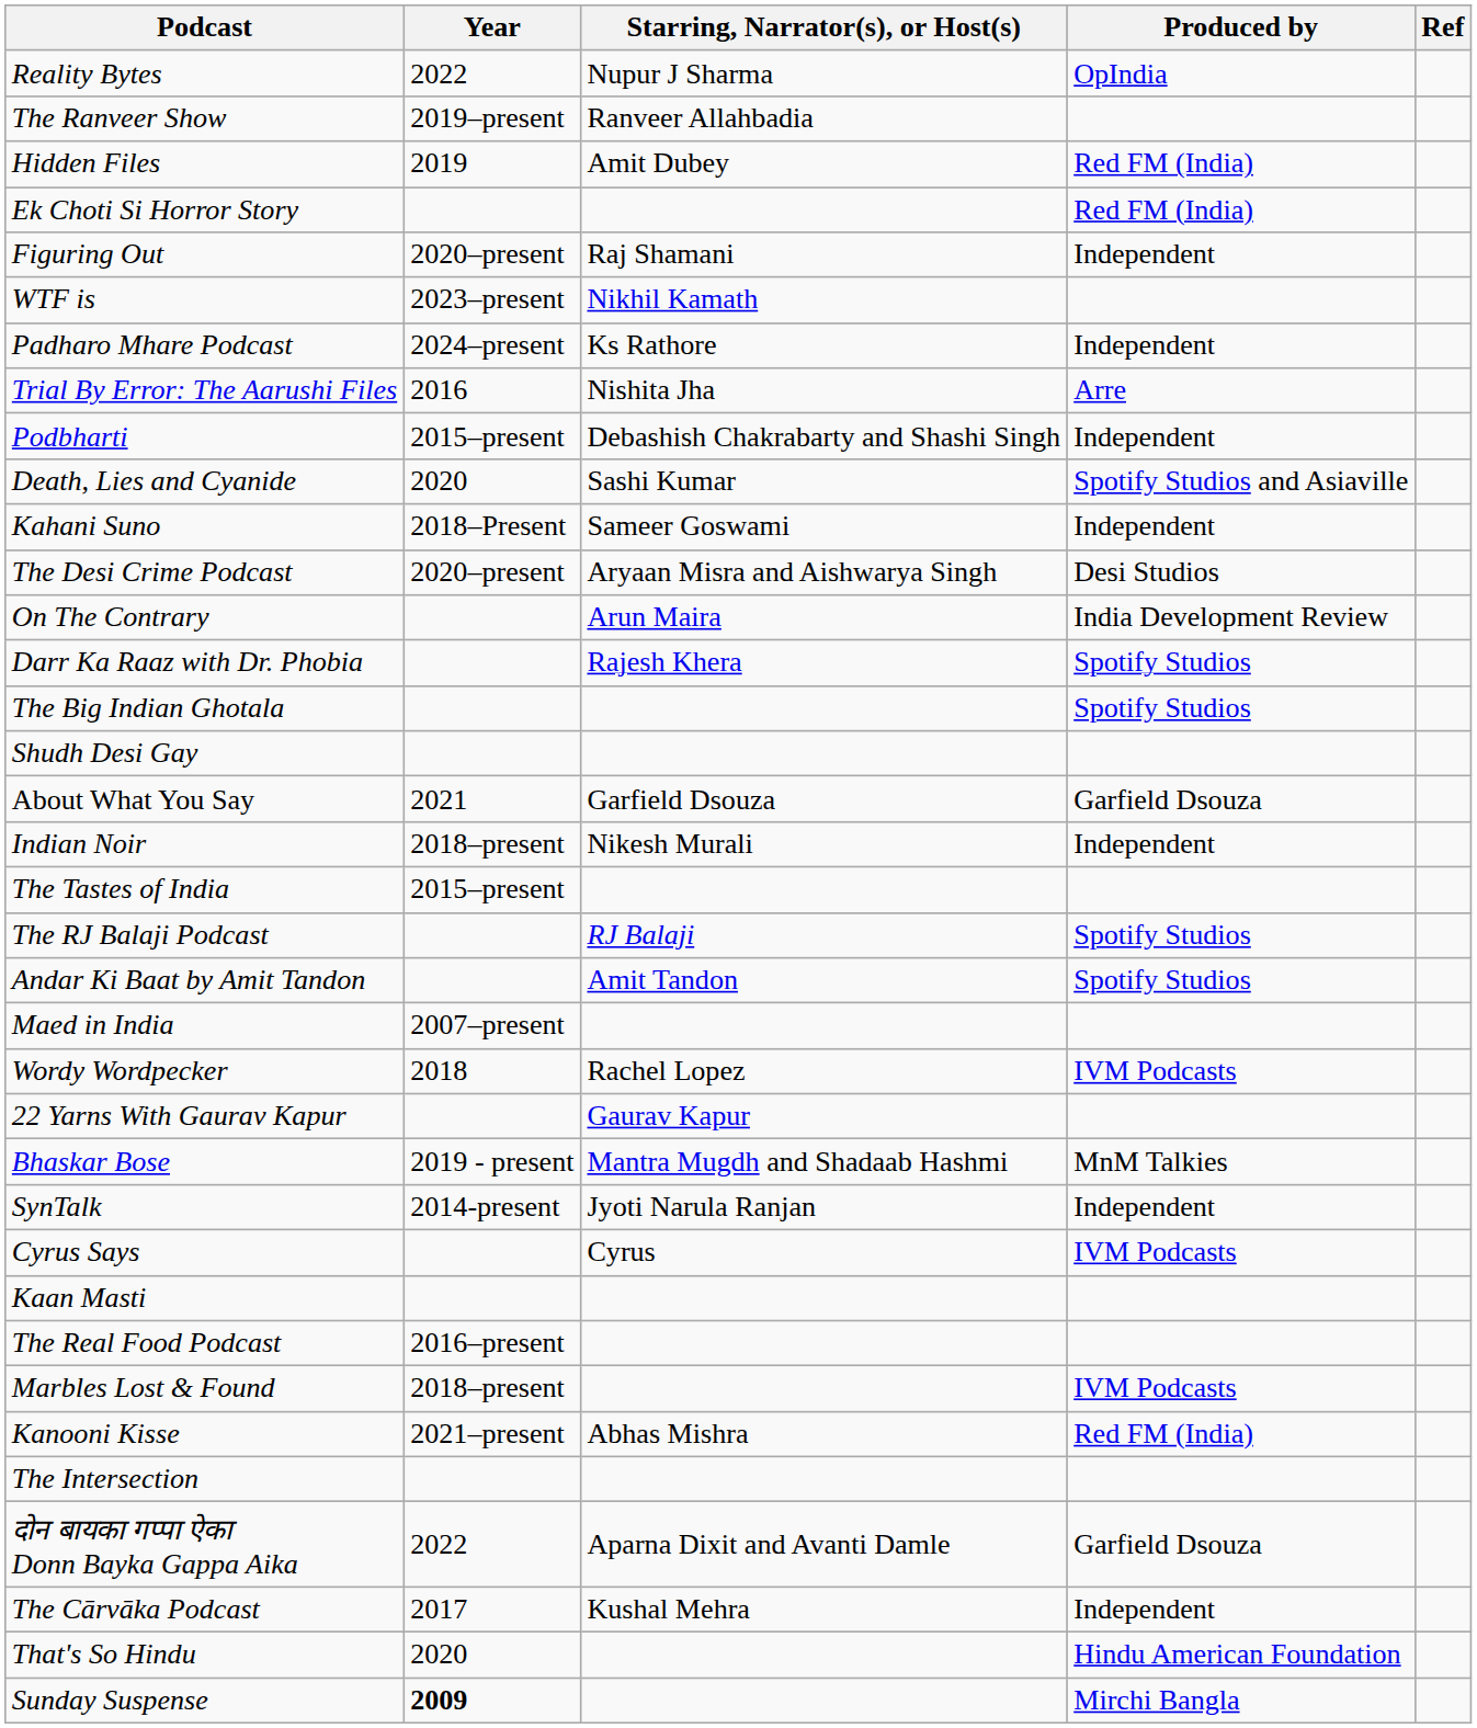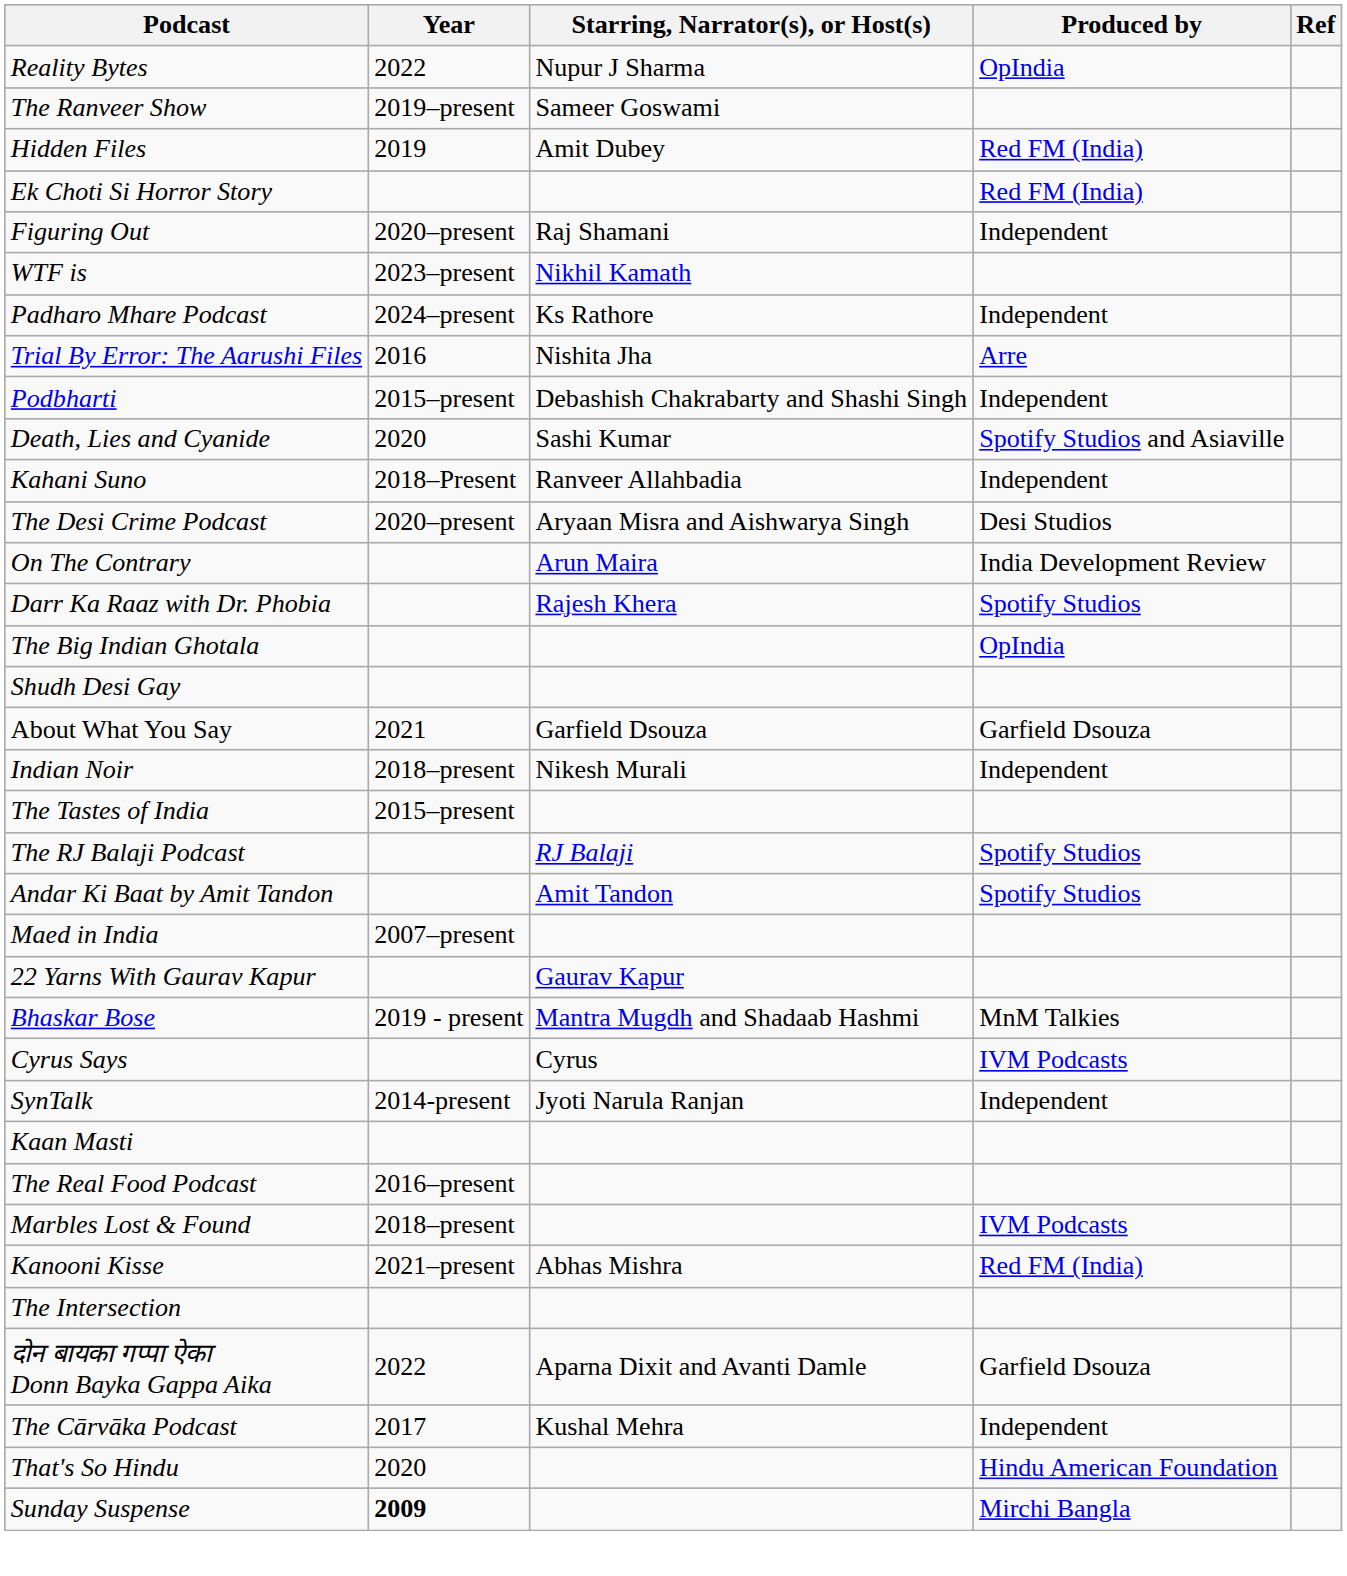 <table class="wikitable sortable">
 <tr>
 <th>Podcast</th>
 <th>Year</th>
 <th>Starring, Narrator(s), or Host(s)</th>
 <th>Produced by</th>
 <th>Ref</th>
 </tr>
 <tr>
 <td><em>Reality Bytes</em></td>
 <td>2022</td>
 <td>Nupur J Sharma</td>
 <td><a href='#'>OpIndia</a></td>
 <td></td>
 </tr>
 <tr>
 <td><em>The Ranveer Show</em></td>
 <td>2019–present</td>
-<td>Ranveer Allahbadia</td>
+<td>Sameer Goswami</td>
 <td></td>
 <td></td>
 </tr>
 <tr>
 <td><em>Hidden Files</em></td>
 <td>2019</td>
 <td>Amit Dubey</td>
 <td><a href='#'>Red FM (India)</a></td>
 <td></td>
 </tr>
 <tr>
 <td><em>Ek Choti Si Horror Story</em></td>
 <td></td>
 <td></td>
 <td><a href='#'>Red FM (India)</a></td>
 <td></td>
 </tr>
 <tr>
 <td><em>Figuring Out</em></td>
 <td>2020–present</td>
 <td>Raj Shamani</td>
 <td>Independent</td>
 <td></td>
 </tr>
 <tr>
 <td><em>WTF is</em></td>
 <td>2023–present</td>
 <td><a href='#'>Nikhil Kamath</a></td>
 <td></td>
 <td></td>
 </tr>
 <tr>
 <td><em>Padharo Mhare Podcast</em></td>
 <td>2024–present</td>
 <td>Ks Rathore</td>
 <td>Independent</td>
 <td></td>
 </tr>
 <tr>
 <td><em><a href='#'>Trial By Error: The Aarushi Files</a></em></td>
 <td>2016</td>
 <td>Nishita Jha</td>
 <td><a href='#'>Arre</a></td>
 <td></td>
 </tr>
 <tr>
 <td><em><a href='#'>Podbharti</a></em></td>
 <td>2015–present</td>
 <td>Debashish Chakrabarty and Shashi Singh</td>
 <td>Independent</td>
 <td></td>
 </tr>
 <tr>
 <td><em>Death, Lies and Cyanide</em></td>
 <td>2020</td>
 <td>Sashi Kumar</td>
 <td><a href='#'>Spotify Studios</a> and Asiaville</td>
 <td></td>
 </tr>
 <tr>
 <td><em>Kahani Suno</em></td>
 <td>2018–Present</td>
-<td>Sameer Goswami</td>
+<td>Ranveer Allahbadia</td>
 <td>Independent</td>
 <td></td>
 </tr>
 <tr>
 <td><em>The Desi Crime Podcast</em></td>
 <td>2020–present</td>
 <td>Aryaan Misra and Aishwarya Singh</td>
 <td>Desi Studios</td>
 <td></td>
 </tr>
 <tr>
 <td><em>On The Contrary</em></td>
 <td></td>
 <td><a href='#'>Arun Maira</a></td>
 <td>India Development Review</td>
 <td></td>
 </tr>
 <tr>
 <td><em>Darr Ka Raaz with Dr. Phobia</em></td>
 <td></td>
 <td><a href='#'>Rajesh Khera</a></td>
 <td><a href='#'>Spotify Studios</a></td>
 <td></td>
 </tr>
 <tr>
 <td><em>The Big Indian Ghotala</em></td>
 <td></td>
 <td></td>
-<td><a href='#'>Spotify Studios</a></td>
+<td><a href='#'>OpIndia</a></td>
 <td></td>
 </tr>
 <tr>
 <td><em>Shudh Desi Gay</em></td>
 <td></td>
 <td></td>
 <td></td>
 <td></td>
 </tr>
 <tr>
 <td>About What You Say</td>
 <td>2021</td>
 <td>Garfield Dsouza</td>
 <td>Garfield Dsouza</td>
 <td></td>
 </tr>
 <tr>
 <td><em>Indian Noir</em></td>
 <td>2018–present</td>
 <td>Nikesh Murali</td>
 <td>Independent</td>
 <td></td>
 </tr>
 <tr>
 <td><em>The Tastes of India</em></td>
 <td>2015–present</td>
 <td></td>
 <td></td>
 <td></td>
 </tr>
 <tr>
 <td><em>The RJ Balaji Podcast</em></td>
 <td></td>
 <td><em><a href='#'>RJ Balaji</a></em></td>
 <td><a href='#'>Spotify Studios</a></td>
 <td></td>
 </tr>
 <tr>
 <td><em>Andar Ki Baat by Amit Tandon</em></td>
 <td></td>
 <td><a href='#'>Amit Tandon</a></td>
 <td><a href='#'>Spotify Studios</a></td>
 <td></td>
 </tr>
 <tr>
 <td><em>Maed in India</em></td>
 <td>2007–present</td>
 <td></td>
 <td></td>
 <td></td>
 </tr>
 <tr>
-<td><em>Wordy Wordpecker</em></td>
-<td>2018</td>
-<td>Rachel Lopez</td>
-<td><a href='#'>IVM Podcasts</a></td>
-<td></td>
-</tr>
-<tr>
 <td><em>22 Yarns With Gaurav Kapur</em></td>
 <td></td>
 <td><a href='#'>Gaurav Kapur</a></td>
 <td></td>
 <td></td>
 </tr>
 <tr>
 <td><em><a href='#'>Bhaskar Bose</a></em></td>
 <td>2019 - present</td>
 <td><a href='#'>Mantra Mugdh</a> and Shadaab Hashmi</td>
 <td>MnM Talkies</td>
 <td></td>
 </tr>
 <tr>
+<td><em>Cyrus Says</em></td>
+<td></td>
+<td>Cyrus</td>
+<td><a href='#'>IVM Podcasts</a></td>
+<td></td>
+</tr>
+<tr>
 <td><em>SynTalk</em></td>
 <td>2014-present</td>
 <td>Jyoti Narula Ranjan</td>
 <td>Independent</td>
-<td></td>
-</tr>
-<tr>
-<td><em>Cyrus Says</em></td>
-<td></td>
-<td>Cyrus</td>
-<td><a href='#'>IVM Podcasts</a></td>
 <td></td>
 </tr>
 <tr>
 <td><em>Kaan Masti</em></td>
 <td></td>
 <td></td>
 <td></td>
 <td></td>
 </tr>
 <tr>
 <td><em>The Real Food Podcast</em></td>
 <td>2016–present</td>
 <td></td>
 <td></td>
 <td></td>
 </tr>
 <tr>
 <td><em>Marbles Lost & Found</em></td>
 <td>2018–present</td>
 <td></td>
 <td><a href='#'>IVM Podcasts</a></td>
 <td></td>
 </tr>
 <tr>
 <td><em>Kanooni Kisse</em></td>
 <td>2021–present</td>
 <td>Abhas Mishra</td>
 <td><a href='#'>Red FM (India)</a></td>
 <td></td>
 </tr>
 <tr>
 <td><em>The Intersection</em></td>
 <td></td>
 <td></td>
 <td></td>
 <td></td>
 </tr>
 <tr>
 <td><em>दोन बायका गप्पा ऐका</em><br><em>Donn Bayka Gappa Aika</em></td>
 <td>2022</td>
 <td>Aparna Dixit and Avanti Damle</td>
 <td>Garfield Dsouza</td>
 <td></td>
 </tr>
 <tr>
 <td><em>The Cārvāka Podcast</em></td>
 <td>2017</td>
 <td>Kushal Mehra</td>
 <td>Independent</td>
 <td></td>
 </tr>
 <tr>
 <td><em>That's So Hindu</em></td>
 <td>2020</td>
 <td></td>
 <td><a href='#'>Hindu American Foundation</a></td>
 <td></td>
 </tr>
 <tr>
 <td><em>Sunday Suspense</em></td>
 <td><strong>2009</strong></td>
 <td></td>
 <td><a href='#'>Mirchi Bangla</a></td>
 <td></td>
 </tr>
 </table>
